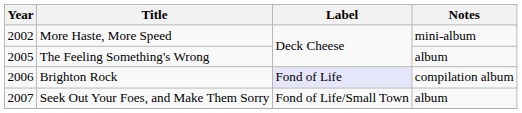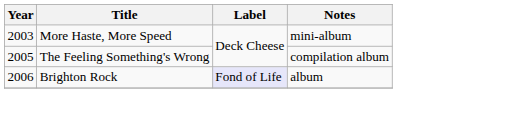 <table class="wikitable">
 <tr>
 <th>Year</th>
 <th>Title</th>
 <th>Label</th>
 <th>Notes</th>
 </tr>
 <tr>
-<td>2002</td>
+<td>2003</td>
 <td>More Haste, More Speed</td>
 <td rowspan=2>Deck Cheese</td>
 <td>mini-album</td>
 </tr>
 <tr>
 <td>2005</td>
 <td>The Feeling Something's Wrong</td>
-<td>album</td>
+<td>compilation album</td>
 </tr>
 <tr>
 <td>2006</td>
 <td>Brighton Rock</td>
 <td style="background: lavender;">Fond of Life</td>
-<td>compilation album</td>
-</tr>
-<tr>
-<td>2007</td>
-<td>Seek Out Your Foes, and Make Them Sorry</td>
-<td>Fond of Life/Small Town</td>
 <td>album</td>
 </tr>
 <tr>
 </tr>
 </table>
